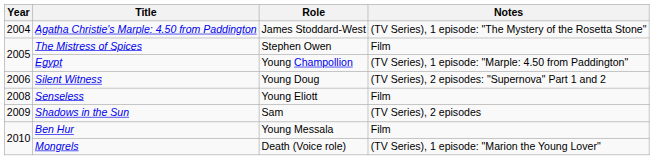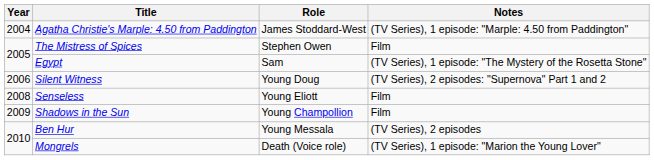 <table class="wikitable sortable">
 <tr>
 <th>Year</th>
 <th>Title</th>
 <th>Role</th>
 <th>Notes</th>
 </tr>
 <tr>
 <td>2004</td>
 <td><em><a href='#'>Agatha Christie's Marple: 4.50 from Paddington</a></em></td>
 <td>James Stoddard-West</td>
-<td>(TV Series), 1 episode: "The Mystery of the Rosetta Stone"</td>
+<td>(TV Series), 1 episode: "Marple: 4.50 from Paddington"</td>
 </tr>
 <tr>
 <td rowspan="2">2005</td>
 <td><em><a href='#'>The Mistress of Spices</a></em></td>
 <td>Stephen Owen</td>
 <td>Film</td>
 </tr>
 <tr>
 <td><em><a href='#'>Egypt</a></em></td>
-<td>Young <a href='#'>Champollion</a></td>
-<td>(TV Series), 1 episode: "Marple: 4.50 from Paddington"</td>
+<td>Sam</td>
+<td>(TV Series), 1 episode: "The Mystery of the Rosetta Stone"</td>
 </tr>
 <tr>
 <td>2006</td>
 <td><em><a href='#'>Silent Witness</a></em></td>
 <td>Young Doug</td>
 <td>(TV Series), 2 episodes: "Supernova" Part 1 and 2</td>
 </tr>
 <tr>
 <td>2008</td>
 <td><em><a href='#'>Senseless</a></em></td>
 <td>Young Eliott</td>
 <td>Film</td>
 </tr>
 <tr>
 <td>2009</td>
 <td><em><a href='#'>Shadows in the Sun</a></em></td>
-<td>Sam</td>
-<td>(TV Series), 2 episodes</td>
+<td>Young <a href='#'>Champollion</a></td>
+<td>Film</td>
 </tr>
 <tr>
 <td rowspan="2">2010</td>
 <td><em><a href='#'>Ben Hur</a></em></td>
 <td>Young Messala</td>
-<td>Film</td>
+<td>(TV Series), 2 episodes</td>
 </tr>
 <tr>
 <td><em><a href='#'>Mongrels</a></em></td>
 <td>Death (Voice role)</td>
 <td>(TV Series), 1 episode: "Marion the Young Lover"</td>
 </tr>
 </table>
